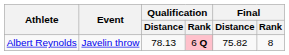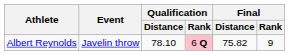 <table class="wikitable" style="font-size:90%">
 <tr>
 <th rowspan=2>Athlete</th>
 <th rowspan=2>Event</th>
 <th colspan=2>Qualification</th>
 <th colspan=2>Final</th>
 </tr>
 <tr style="font-size:95%">
 <th>Distance</th>
 <th>Rank</th>
 <th>Distance</th>
 <th>Rank</th>
 </tr>
 <tr align=center>
 <td align=left><a href='#'>Albert Reynolds</a></td>
 <td align=left><a href='#'>Javelin throw</a></td>
-<td>78.13</td>
+<td>78.10</td>
 <td style="background: pink;">6 <strong>Q</strong></td>
 <td>75.82</td>
-<td>8</td>
+<td>9</td>
 </tr>
 </table>
